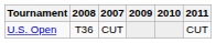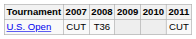 <table class="wikitable" style="font-size:95%;">
 <tr>
 <th>Tournament</th>
+<th>2007</th>
 <th>2008</th>
-<th>2007</th>
 <th>2009</th>
 <th>2010</th>
 <th>2011</th>
 </tr>
 <tr>
 <td><a href='#'>U.S. Open</a></td>
+<td align="center">CUT</td>
 <td align="center">T36</td>
-<td align="center">CUT</td>
 <td style="background:#eeeeee;"></td>
 <td style="background:#eeeeee;"></td>
 <td align="center">CUT</td>
 </tr>
 </table>
